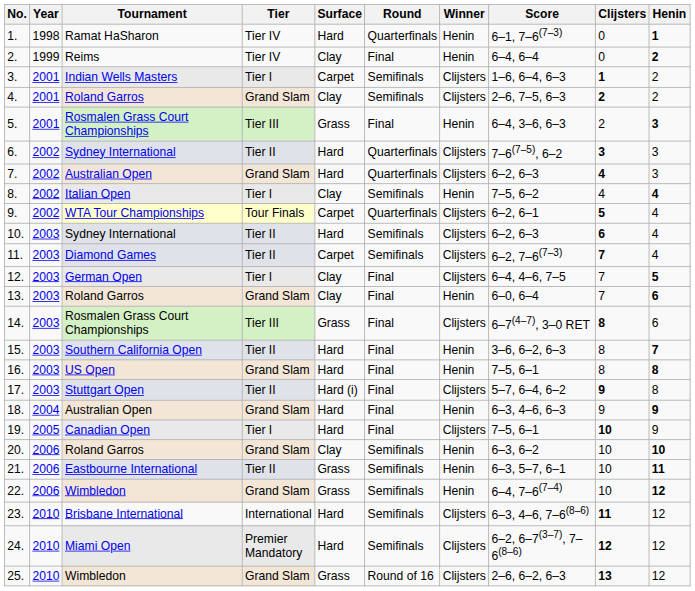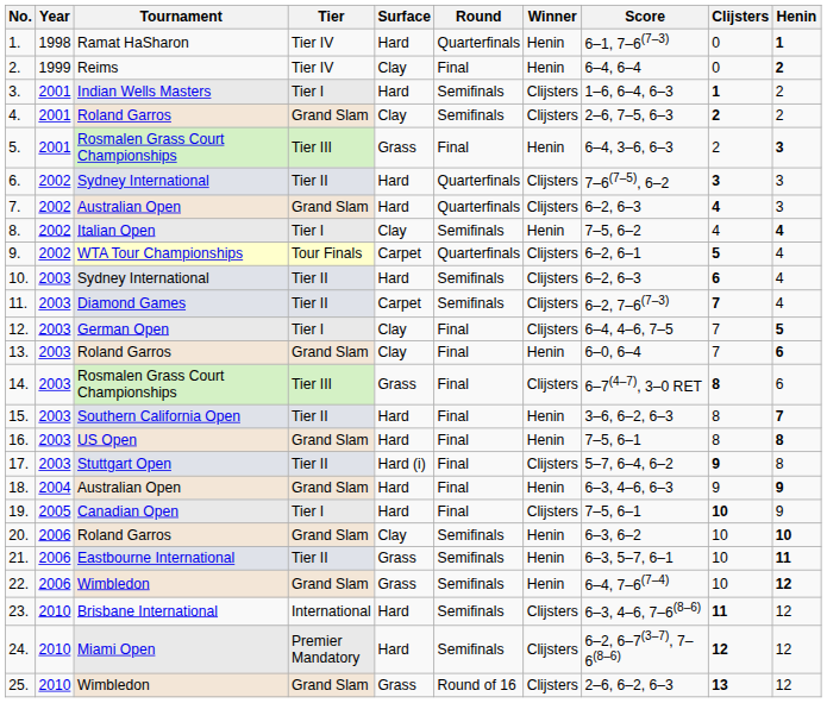 <table class="sortable wikitable" style="font-size:96%;">
 <tr>
 <th>No.</th>
 <th>Year</th>
 <th width=250>Tournament</th>
 <th>Tier</th>
 <th>Surface</th>
 <th>Round</th>
 <th>Winner</th>
 <th width=150>Score</th>
 <th>Clijsters</th>
 <th width=45>Henin</th>
 </tr>
 <tr>
 <td>1.</td>
 <td>1998</td>
 <td>Ramat HaSharon</td>
 <td>Tier IV</td>
 <td>Hard</td>
 <td>Quarterfinals</td>
 <td>Henin</td>
 <td>6–1, 7–6<sup>(7–3)</sup></td>
 <td>0</td>
 <td><strong>1</strong></td>
 </tr>
 <tr>
 <td>2.</td>
 <td>1999</td>
 <td>Reims</td>
 <td>Tier IV</td>
 <td>Clay</td>
 <td>Final</td>
 <td>Henin</td>
 <td>6–4, 6–4</td>
 <td>0</td>
 <td><strong>2</strong></td>
 </tr>
 <tr>
 <td>3.</td>
 <td><a href='#'>2001</a></td>
 <td style="background:#e9e9e9;"><a href='#'>Indian Wells Masters</a></td>
 <td style="background:#e9e9e9;">Tier I</td>
-<td>Carpet</td>
+<td>Hard</td>
 <td>Semifinals</td>
 <td>Clijsters</td>
 <td>1–6, 6–4, 6–3</td>
 <td><strong>1</strong></td>
 <td>2</td>
 </tr>
 <tr>
 <td>4.</td>
 <td><a href='#'>2001</a></td>
 <td style="background:#f3e6d7;"><a href='#'>Roland Garros</a></td>
 <td style="background:#f3e6d7;">Grand Slam</td>
 <td>Clay</td>
 <td>Semifinals</td>
 <td>Clijsters</td>
 <td>2–6, 7–5, 6–3</td>
 <td><strong>2</strong></td>
 <td>2</td>
 </tr>
 <tr>
 <td>5.</td>
 <td><a href='#'>2001</a></td>
 <td style="background:#d4f1c5;"><a href='#'>Rosmalen Grass Court Championships</a></td>
 <td style="background:#d4f1c5;">Tier III</td>
 <td>Grass</td>
 <td>Final</td>
 <td>Henin</td>
 <td>6–4, 3–6, 6–3</td>
 <td>2</td>
 <td><strong>3</strong></td>
 </tr>
 <tr>
 <td>6.</td>
 <td><a href='#'>2002</a></td>
 <td style="background:#dfe2e9;"><a href='#'>Sydney International</a></td>
 <td style="background:#dfe2e9;">Tier II</td>
 <td>Hard</td>
 <td>Quarterfinals</td>
 <td>Clijsters</td>
 <td>7–6<sup>(7–5)</sup>, 6–2</td>
 <td><strong>3</strong></td>
 <td>3</td>
 </tr>
 <tr>
 <td>7.</td>
 <td><a href='#'>2002</a></td>
 <td style="background:#f3e6d7;"><a href='#'>Australian Open</a></td>
 <td style="background:#f3e6d7;">Grand Slam</td>
 <td>Hard</td>
 <td>Quarterfinals</td>
 <td>Clijsters</td>
 <td>6–2, 6–3</td>
 <td><strong>4</strong></td>
 <td>3</td>
 </tr>
 <tr>
 <td>8.</td>
 <td><a href='#'>2002</a></td>
 <td style="background:#e9e9e9;"><a href='#'>Italian Open</a></td>
 <td style="background:#e9e9e9;">Tier I</td>
 <td>Clay</td>
 <td>Semifinals</td>
 <td>Henin</td>
 <td>7–5, 6–2</td>
 <td>4</td>
 <td><strong>4</strong></td>
 </tr>
 <tr>
 <td>9.</td>
 <td><a href='#'>2002</a></td>
 <td style="background:#ffffcc;"><a href='#'>WTA Tour Championships</a></td>
 <td style="background:#ffffcc;">Tour Finals</td>
 <td>Carpet</td>
 <td>Quarterfinals</td>
 <td>Clijsters</td>
 <td>6–2, 6–1</td>
 <td><strong>5</strong></td>
 <td>4</td>
 </tr>
 <tr>
 <td>10.</td>
 <td><a href='#'>2003</a></td>
 <td style="background:#dfe2e9;">Sydney International</td>
 <td style="background:#dfe2e9;">Tier II</td>
 <td>Hard</td>
 <td>Semifinals</td>
 <td>Clijsters</td>
 <td>6–2, 6–3</td>
 <td><strong>6</strong></td>
 <td>4</td>
 </tr>
 <tr>
 <td>11.</td>
 <td><a href='#'>2003</a></td>
 <td style="background:#dfe2e9;"><a href='#'>Diamond Games</a></td>
 <td style="background:#dfe2e9;">Tier II</td>
 <td>Carpet</td>
 <td>Semifinals</td>
 <td>Clijsters</td>
 <td>6–2, 7–6<sup>(7–3)</sup></td>
 <td><strong>7</strong></td>
 <td>4</td>
 </tr>
 <tr>
 <td>12.</td>
 <td><a href='#'>2003</a></td>
 <td style="background:#e9e9e9;"><a href='#'>German Open</a></td>
 <td style="background:#e9e9e9;">Tier I</td>
 <td>Clay</td>
 <td>Final</td>
 <td>Clijsters</td>
 <td>6–4, 4–6, 7–5</td>
 <td>7</td>
 <td><strong>5</strong></td>
 </tr>
 <tr>
 <td>13.</td>
 <td><a href='#'>2003</a></td>
 <td style="background:#f3e6d7;">Roland Garros</td>
 <td style="background:#f3e6d7;">Grand Slam</td>
 <td>Clay</td>
 <td>Final</td>
 <td>Henin</td>
 <td>6–0, 6–4</td>
 <td>7</td>
 <td><strong>6</strong></td>
 </tr>
 <tr>
 <td>14.</td>
 <td><a href='#'>2003</a></td>
 <td style="background:#d4f1c5;">Rosmalen Grass Court Championships</td>
 <td style="background:#d4f1c5;">Tier III</td>
 <td>Grass</td>
 <td>Final</td>
 <td>Clijsters</td>
 <td>6–7<sup>(4–7)</sup>, 3–0 RET</td>
 <td><strong>8</strong></td>
 <td>6</td>
 </tr>
 <tr>
 <td>15.</td>
 <td><a href='#'>2003</a></td>
 <td style="background:#dfe2e9;"><a href='#'>Southern California Open</a></td>
 <td style="background:#dfe2e9;">Tier II</td>
 <td>Hard</td>
 <td>Final</td>
 <td>Henin</td>
 <td>3–6, 6–2, 6–3</td>
 <td>8</td>
 <td><strong>7</strong></td>
 </tr>
 <tr>
 <td>16.</td>
 <td><a href='#'>2003</a></td>
 <td style="background:#f3e6d7;"><a href='#'>US Open</a></td>
 <td style="background:#f3e6d7;">Grand Slam</td>
 <td>Hard</td>
 <td>Final</td>
 <td>Henin</td>
 <td>7–5, 6–1</td>
 <td>8</td>
 <td><strong>8</strong></td>
 </tr>
 <tr>
 <td>17.</td>
 <td><a href='#'>2003</a></td>
 <td style="background:#dfe2e9;"><a href='#'>Stuttgart Open</a></td>
 <td style="background:#dfe2e9;">Tier II</td>
 <td>Hard (i)</td>
 <td>Final</td>
 <td>Clijsters</td>
 <td>5–7, 6–4, 6–2</td>
 <td><strong>9</strong></td>
 <td>8</td>
 </tr>
 <tr>
 <td>18.</td>
 <td><a href='#'>2004</a></td>
 <td style="background:#f3e6d7;">Australian Open</td>
 <td style="background:#f3e6d7;">Grand Slam</td>
 <td>Hard</td>
 <td>Final</td>
 <td>Henin</td>
 <td>6–3, 4–6, 6–3</td>
 <td>9</td>
 <td><strong>9</strong></td>
 </tr>
 <tr>
 <td>19.</td>
 <td><a href='#'>2005</a></td>
 <td style="background:#e9e9e9;"><a href='#'>Canadian Open</a></td>
 <td style="background:#e9e9e9;">Tier I</td>
 <td>Hard</td>
 <td>Final</td>
 <td>Clijsters</td>
 <td>7–5, 6–1</td>
 <td><strong>10</strong></td>
 <td>9</td>
 </tr>
 <tr>
 <td>20.</td>
 <td><a href='#'>2006</a></td>
 <td style="background:#f3e6d7;">Roland Garros</td>
 <td style="background:#f3e6d7;">Grand Slam</td>
 <td>Clay</td>
 <td>Semifinals</td>
 <td>Henin</td>
 <td>6–3, 6–2</td>
 <td>10</td>
 <td><strong>10</strong></td>
 </tr>
 <tr>
 <td>21.</td>
 <td><a href='#'>2006</a></td>
 <td style="background:#dfe2e9;"><a href='#'>Eastbourne International</a></td>
 <td style="background:#dfe2e9;">Tier II</td>
 <td>Grass</td>
 <td>Semifinals</td>
 <td>Henin</td>
 <td>6–3, 5–7, 6–1</td>
 <td>10</td>
 <td><strong>11</strong></td>
 </tr>
 <tr>
 <td>22.</td>
 <td><a href='#'>2006</a></td>
 <td style="background:#f3e6d7;"><a href='#'>Wimbledon</a></td>
 <td style="background:#f3e6d7;">Grand Slam</td>
 <td>Grass</td>
 <td>Semifinals</td>
 <td>Henin</td>
 <td>6–4, 7–6<sup>(7–4)</sup></td>
 <td>10</td>
 <td><strong>12</strong></td>
 </tr>
 <tr>
 <td>23.</td>
 <td><a href='#'>2010</a></td>
 <td><a href='#'>Brisbane International</a></td>
 <td>International</td>
 <td>Hard</td>
 <td>Semifinals</td>
 <td>Clijsters</td>
 <td>6–3, 4–6, 7–6<sup>(8–6)</sup></td>
 <td><strong>11</strong></td>
 <td>12</td>
 </tr>
 <tr>
 <td>24.</td>
 <td><a href='#'>2010</a></td>
 <td style="background:#e9e9e9;"><a href='#'>Miami Open</a></td>
 <td style="background:#e9e9e9;">Premier Mandatory</td>
 <td>Hard</td>
 <td>Semifinals</td>
 <td>Clijsters</td>
 <td>6–2, 6–7<sup>(3–7)</sup>, 7–6<sup>(8–6)</sup></td>
 <td><strong>12</strong></td>
 <td>12</td>
 </tr>
 <tr>
 <td>25.</td>
 <td><a href='#'>2010</a></td>
 <td style="background:#f3e6d7;">Wimbledon</td>
 <td style="background:#f3e6d7;">Grand Slam</td>
 <td>Grass</td>
 <td>Round of 16</td>
 <td>Clijsters</td>
 <td>2–6, 6–2, 6–3</td>
 <td><strong>13</strong></td>
 <td>12</td>
 </tr>
 </table>
